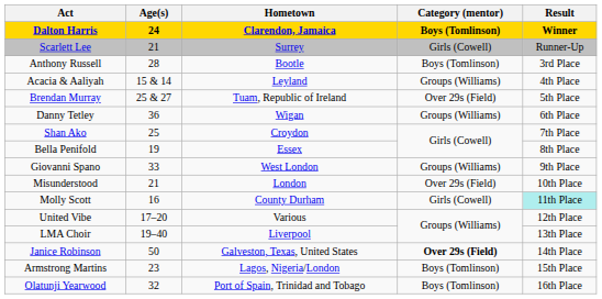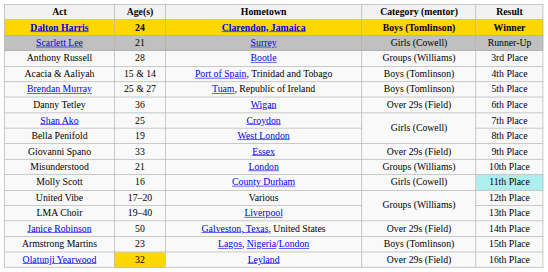 <table class="wikitable sortable" style="width:100%; text-align:center;">
 <tr>
 <th>Act</th>
 <th>Age(s)</th>
 <th>Hometown</th>
 <th>Category (mentor)</th>
 <th>Result</th>
 </tr>
 <tr bgcolor=gold>
 <td><strong><a href='#'>Dalton Harris</a></strong></td>
 <td><strong>24</strong></td>
 <td><strong><a href='#'>Clarendon, Jamaica</a></strong></td>
 <td><strong>Boys (Tomlinson)</strong></td>
 <td><strong>Winner</strong></td>
 </tr>
 <tr bgcolor=silver>
 <td><a href='#'>Scarlett Lee</a></td>
 <td>21</td>
 <td><a href='#'>Surrey</a></td>
 <td>Girls (Cowell)</td>
 <td>Runner-Up</td>
 </tr>
 <tr>
 <td>Anthony Russell</td>
 <td>28</td>
 <td><a href='#'>Bootle</a></td>
-<td>Boys (Tomlinson)</td>
+<td>Groups (Williams)</td>
 <td>3rd Place</td>
 </tr>
 <tr>
 <td>Acacia & Aaliyah </td>
 <td>15 & 14</td>
-<td><a href='#'>Leyland</a></td>
-<td>Groups (Williams)</td>
+<td><a href='#'>Port of Spain</a>, Trinidad and Tobago</td>
+<td>Boys (Tomlinson)</td>
 <td>4th Place</td>
 </tr>
 <tr>
 <td><a href='#'>Brendan Murray</a> </td>
 <td>25 & 27</td>
 <td><a href='#'>Tuam</a>, Republic of Ireland</td>
-<td>Over 29s (Field)</td>
+<td>Boys (Tomlinson)</td>
 <td>5th Place</td>
 </tr>
 <tr>
 <td>Danny Tetley</td>
 <td>36</td>
 <td><a href='#'>Wigan</a></td>
-<td>Groups (Williams)</td>
+<td>Over 29s (Field)</td>
 <td>6th Place</td>
 </tr>
 <tr>
 <td><a href='#'>Shan Ako</a></td>
 <td>25</td>
 <td><a href='#'>Croydon</a></td>
 <td rowspan="2">Girls (Cowell)</td>
 <td>7th Place</td>
 </tr>
 <tr>
 <td>Bella Penifold </td>
 <td>19</td>
-<td><a href='#'>Essex</a></td>
+<td><a href='#'>West London</a></td>
 <td>8th Place</td>
 </tr>
 <tr>
 <td>Giovanni Spano</td>
 <td>33</td>
-<td><a href='#'>West London</a></td>
-<td>Groups (Williams)</td>
+<td><a href='#'>Essex</a></td>
+<td>Over 29s (Field)</td>
 <td>9th Place</td>
 </tr>
 <tr>
 <td>Misunderstood</td>
 <td>21</td>
 <td><a href='#'>London</a></td>
-<td>Over 29s (Field)</td>
+<td>Groups (Williams)</td>
 <td>10th Place</td>
 </tr>
 <tr>
 <td>Molly Scott</td>
 <td>16</td>
 <td><a href='#'>County Durham</a></td>
 <td>Girls (Cowell)</td>
 <td style="background: paleturquoise;">11th Place</td>
 </tr>
 <tr>
 <td>United Vibe</td>
 <td>17–20</td>
 <td>Various</td>
 <td rowspan="2">Groups (Williams)</td>
 <td>12th Place</td>
 </tr>
 <tr>
 <td>LMA Choir</td>
 <td>19–40</td>
 <td><a href='#'>Liverpool</a></td>
 <td>13th Place</td>
 </tr>
 <tr>
 <td><a href='#'>Janice Robinson</a></td>
 <td>50</td>
 <td><a href='#'>Galveston, Texas</a>, United States</td>
-<td><strong>Over 29s (Field)</strong></td>
+<td>Over 29s (Field)</td>
 <td>14th Place</td>
 </tr>
 <tr>
 <td>Armstrong Martins</td>
 <td>23</td>
 <td><a href='#'>Lagos</a>, <a href='#'>Nigeria</a>/<a href='#'>London</a></td>
 <td>Boys (Tomlinson)</td>
 <td>15th Place</td>
 </tr>
 <tr>
 <td><a href='#'>Olatunji Yearwood</a></td>
-<td>32</td>
-<td><a href='#'>Port of Spain</a>, Trinidad and Tobago</td>
-<td>Boys (Tomlinson)</td>
+<td style="background: gold;">32</td>
+<td><a href='#'>Leyland</a></td>
+<td>Over 29s (Field)</td>
 <td>16th Place</td>
 </tr>
 </table>
